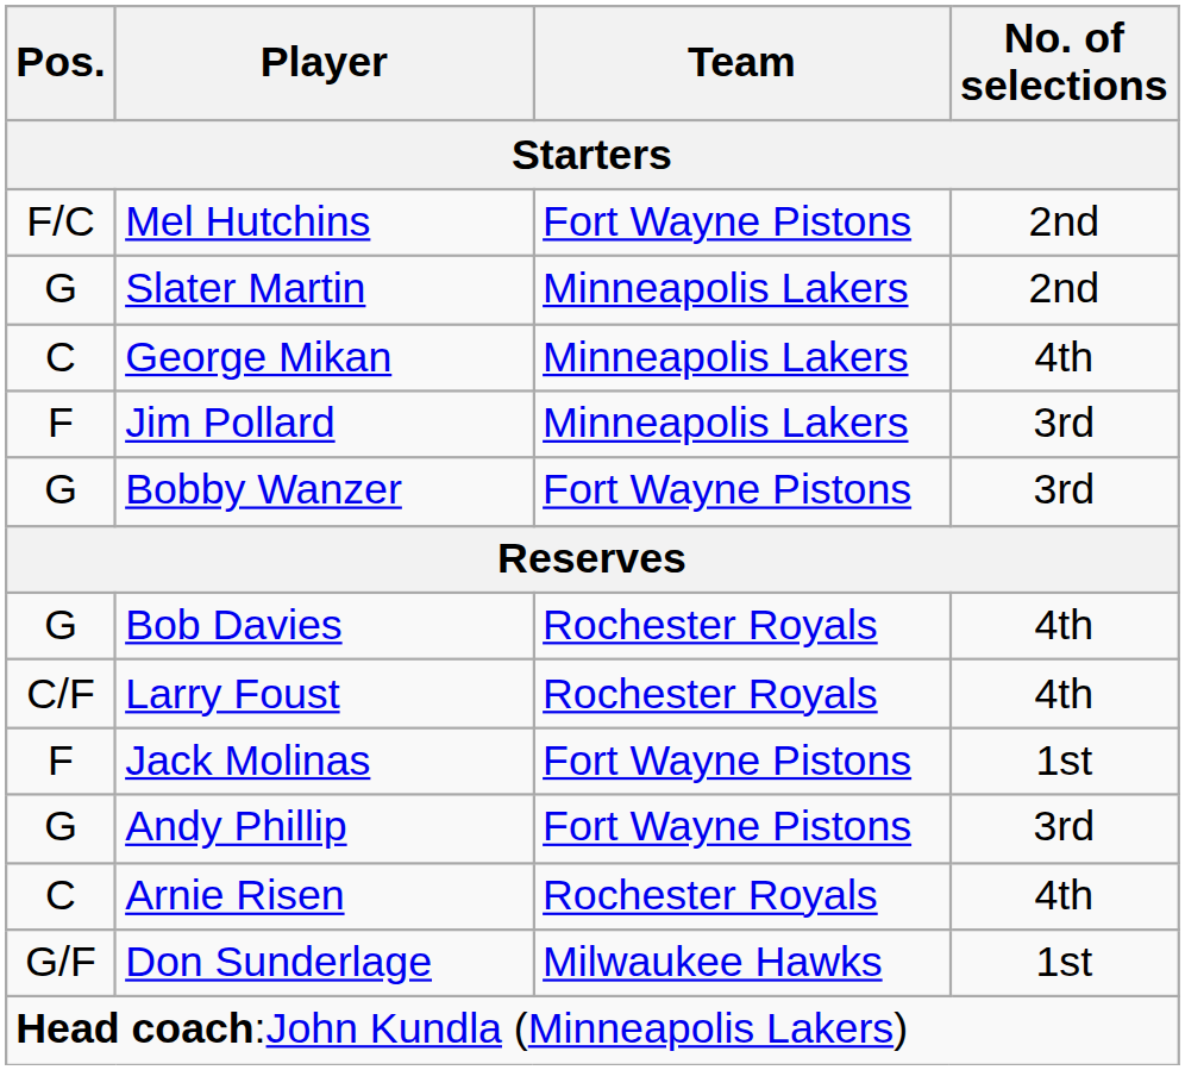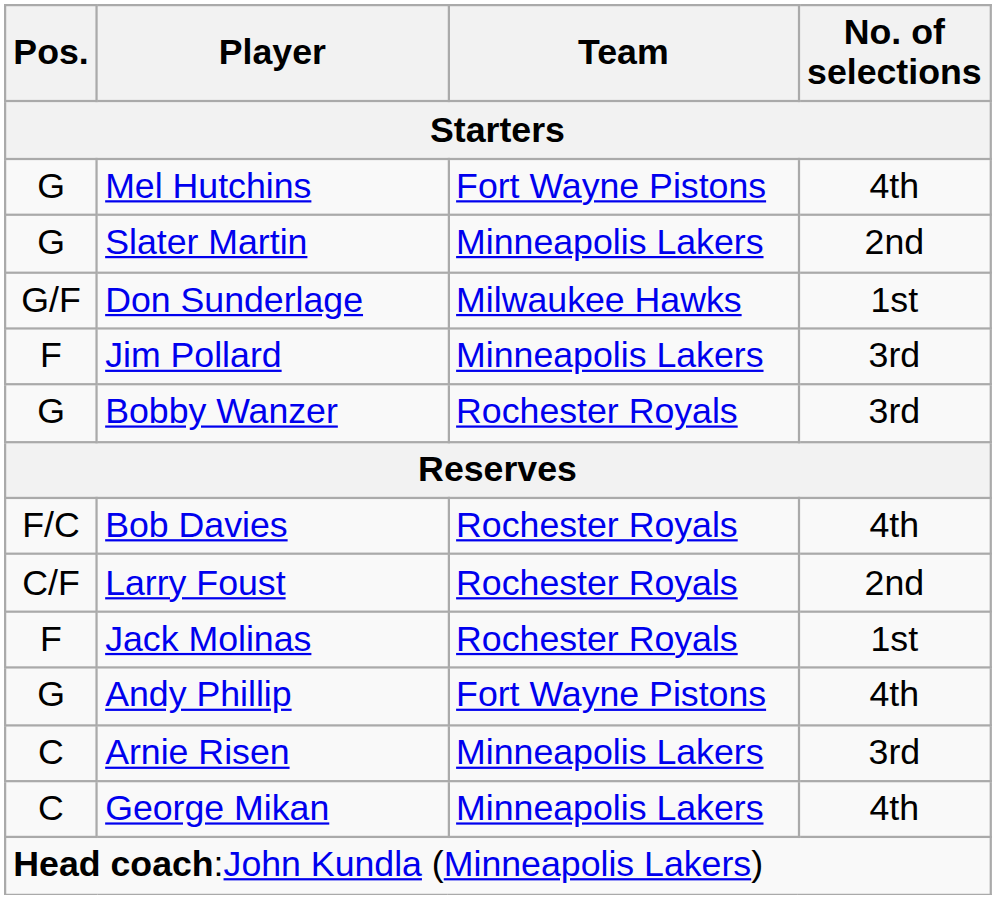 <table class="wikitable">
 <tr>
 <th scope="col" width="30px">Pos.</th>
 <th scope="col" width="150px">Player</th>
 <th scope="col" width="150px">Team</th>
 <th scope="col" width="75px">No. of selections</th>
 </tr>
 <tr>
 <th scope="col" colspan="4">Starters</th>
 </tr>
 <tr>
-<td style="text-align:center">F/C</td>
+<td style="text-align:center">G</td>
 <td><a href='#'>Mel Hutchins</a></td>
 <td><a href='#'>Fort Wayne Pistons</a></td>
-<td style="text-align:center">2nd</td>
+<td style="text-align:center">4th</td>
 </tr>
 <tr>
 <td style="text-align:center">G</td>
 <td><a href='#'>Slater Martin</a></td>
 <td><a href='#'>Minneapolis Lakers</a></td>
 <td style="text-align:center">2nd</td>
 </tr>
 <tr>
-<td style="text-align:center">C</td>
-<td><a href='#'>George Mikan</a></td>
-<td><a href='#'>Minneapolis Lakers</a></td>
-<td style="text-align:center">4th</td>
+<td style="text-align:center">G/F</td>
+<td><a href='#'>Don Sunderlage</a></td>
+<td><a href='#'>Milwaukee Hawks</a></td>
+<td style="text-align:center">1st</td>
 </tr>
 <tr>
 <td style="text-align:center">F</td>
 <td><a href='#'>Jim Pollard</a></td>
 <td><a href='#'>Minneapolis Lakers</a></td>
 <td style="text-align:center">3rd</td>
 </tr>
 <tr>
 <td style="text-align:center">G</td>
 <td><a href='#'>Bobby Wanzer</a></td>
-<td><a href='#'>Fort Wayne Pistons</a></td>
+<td><a href='#'>Rochester Royals</a></td>
 <td style="text-align:center">3rd</td>
 </tr>
 <tr>
 <th scope="col" colspan="4">Reserves</th>
 </tr>
 <tr>
-<td style="text-align:center">G</td>
+<td style="text-align:center">F/C</td>
 <td><a href='#'>Bob Davies</a></td>
 <td><a href='#'>Rochester Royals</a></td>
 <td style="text-align:center">4th</td>
 </tr>
 <tr>
 <td style="text-align:center">C/F</td>
 <td><a href='#'>Larry Foust</a></td>
 <td><a href='#'>Rochester Royals</a></td>
-<td style="text-align:center">4th</td>
+<td style="text-align:center">2nd</td>
 </tr>
 <tr>
 <td style="text-align:center">F</td>
 <td><a href='#'>Jack Molinas</a></td>
-<td><a href='#'>Fort Wayne Pistons</a></td>
+<td><a href='#'>Rochester Royals</a></td>
 <td style="text-align:center">1st</td>
 </tr>
 <tr>
 <td style="text-align:center">G</td>
 <td><a href='#'>Andy Phillip</a></td>
 <td><a href='#'>Fort Wayne Pistons</a></td>
+<td style="text-align:center">4th</td>
+</tr>
+<tr>
+<td style="text-align:center">C</td>
+<td><a href='#'>Arnie Risen</a></td>
+<td><a href='#'>Minneapolis Lakers</a></td>
 <td style="text-align:center">3rd</td>
 </tr>
 <tr>
 <td style="text-align:center">C</td>
-<td><a href='#'>Arnie Risen</a></td>
-<td><a href='#'>Rochester Royals</a></td>
+<td><a href='#'>George Mikan</a></td>
+<td><a href='#'>Minneapolis Lakers</a></td>
 <td style="text-align:center">4th</td>
-</tr>
-<tr>
-<td style="text-align:center">G/F</td>
-<td><a href='#'>Don Sunderlage</a></td>
-<td><a href='#'>Milwaukee Hawks</a></td>
-<td style="text-align:center">1st</td>
 </tr>
 <tr>
 <td colspan="4"><strong>Head coach</strong>:<a href='#'>John Kundla</a> (<a href='#'>Minneapolis Lakers</a>)</td>
 </tr>
 </table>
